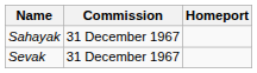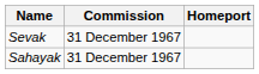 <table class="wikitable">
 <tr>
 <th>Name</th>
 <th>Commission</th>
 <th>Homeport</th>
 </tr>
 <tr>
+<td><em>Sevak</em></td>
+<td>31 December 1967</td>
+<td></td>
+</tr>
+<tr>
 <td><em>Sahayak</em></td>
 <td>31 December 1967</td>
 <td></td>
 </tr>
-<tr>
-<td><em>Sevak</em></td>
-<td>31 December 1967</td>
-<td></td>
-</tr>
 </table>
